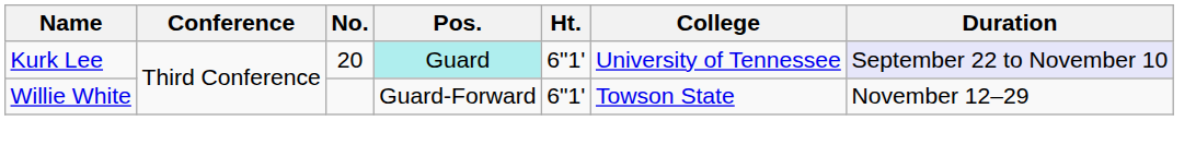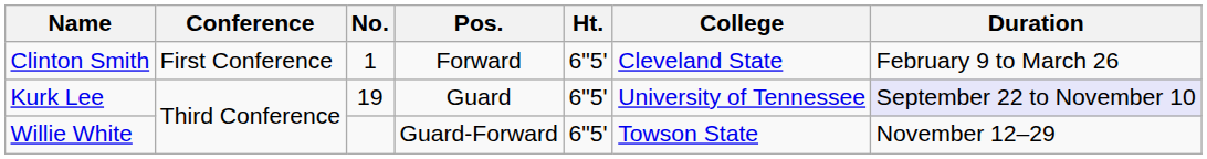 <table class="wikitable" border="1">
 <tr>
 <th>Name</th>
 <th>Conference</th>
 <th>No.</th>
 <th>Pos.</th>
 <th>Ht.</th>
 <th>College</th>
 <th>Duration</th>
 </tr>
 <tr>
+<td><a href='#'>Clinton Smith</a></td>
+<td>First Conference</td>
+<td align="center">1</td>
+<td align="center">Forward</td>
+<td align="center">6"5'</td>
+<td><a href='#'>Cleveland State</a></td>
+<td>February 9 to March 26</td>
+</tr>
+<tr>
 <td><a href='#'>Kurk Lee</a></td>
 <td rowspan="2">Third Conference</td>
-<td align="center">20</td>
-<td align="center" style="background: paleturquoise;">Guard</td>
-<td align="center">6"1'</td>
+<td align="center">19</td>
+<td align="center">Guard</td>
+<td align="center">6"5'</td>
 <td><a href='#'>University of Tennessee</a></td>
 <td style="background: lavender;">September 22 to November 10</td>
 </tr>
 <tr>
 <td><a href='#'>Willie White</a></td>
 <td align="center"></td>
 <td align="center">Guard-Forward</td>
-<td align="center">6"1'</td>
+<td align="center">6"5'</td>
 <td><a href='#'>Towson State</a></td>
 <td>November 12–29</td>
 </tr>
 </table>
